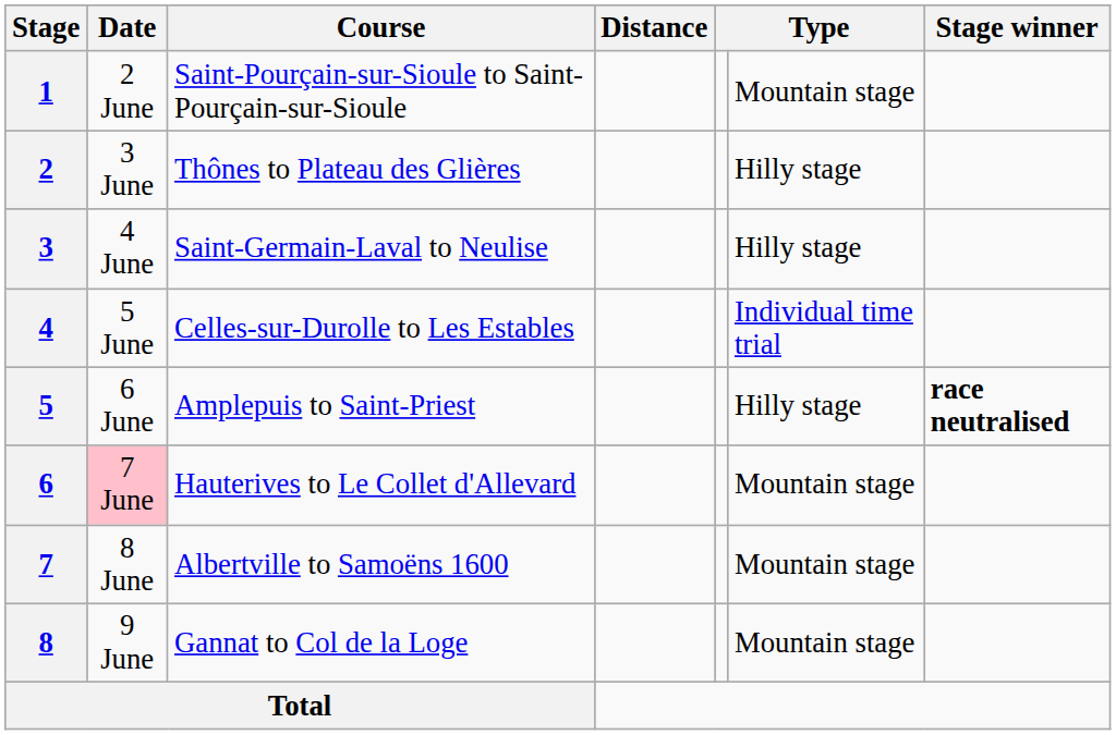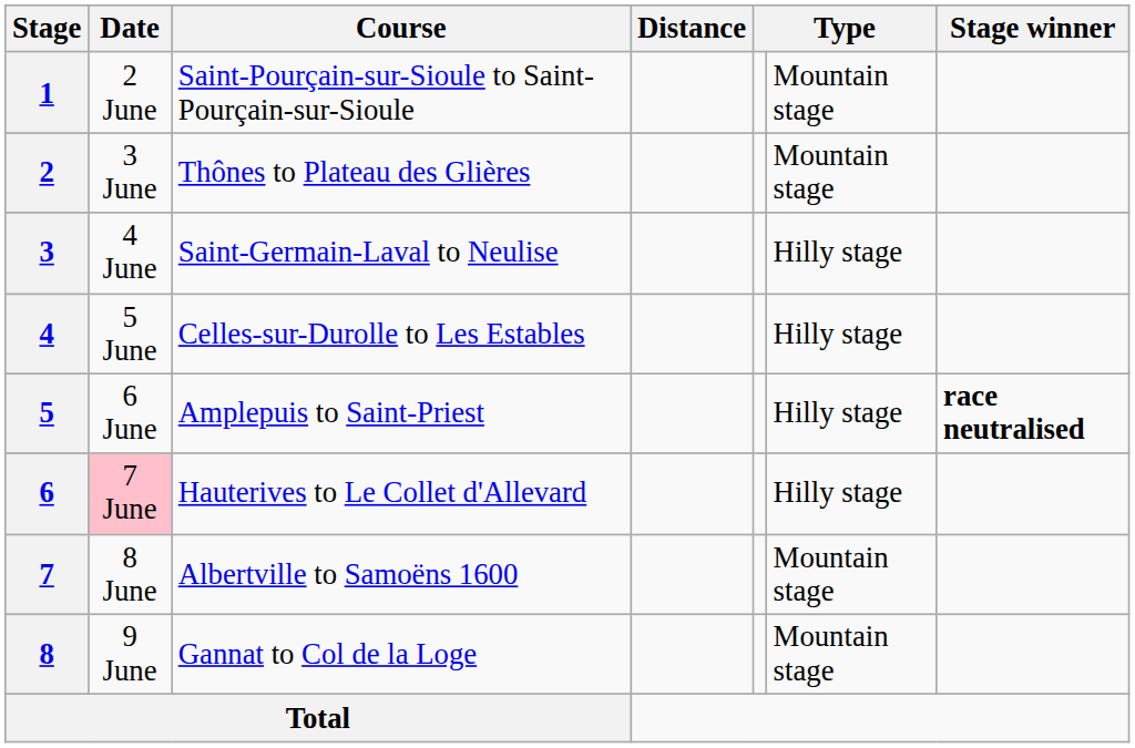 <table class="wikitable">
 <tr>
 <th scope="col">Stage</th>
 <th scope="col">Date</th>
 <th scope="col">Course</th>
 <th scope="col">Distance</th>
 <th scope="col" colspan="2">Type</th>
 <th scope="col">Stage winner</th>
 </tr>
 <tr>
 <th scope="row"><a href='#'>1</a></th>
 <td style="text-align:center;">2 June</td>
 <td><a href='#'>Saint-Pourçain-sur-Sioule</a> to Saint-Pourçain-sur-Sioule</td>
 <td style="text-align:center;"></td>
 <td></td>
 <td>Mountain stage</td>
 <td></td>
 </tr>
 <tr>
 <th scope="row"><a href='#'>2</a></th>
 <td style="text-align:center;">3 June</td>
 <td><a href='#'>Thônes</a> to <a href='#'>Plateau des Glières</a></td>
 <td style="text-align:center;"></td>
 <td></td>
-<td>Hilly stage</td>
+<td>Mountain stage</td>
 <td></td>
 </tr>
 <tr>
 <th scope="row"><a href='#'>3</a></th>
 <td style="text-align:center;">4 June</td>
 <td><a href='#'>Saint-Germain-Laval</a> to <a href='#'>Neulise</a></td>
 <td style="text-align:center;"></td>
 <td></td>
 <td>Hilly stage</td>
 <td></td>
 </tr>
 <tr>
 <th scope="row"><a href='#'>4</a></th>
 <td style="text-align:center;">5 June</td>
 <td><a href='#'>Celles-sur-Durolle</a> to <a href='#'>Les Estables</a></td>
 <td style="text-align:center;"></td>
 <td></td>
-<td><a href='#'>Individual time trial</a></td>
+<td>Hilly stage</td>
 <td></td>
 </tr>
 <tr>
 <th scope="row"><a href='#'>5</a></th>
 <td style="text-align:center;">6 June</td>
 <td><a href='#'>Amplepuis</a> to <a href='#'>Saint-Priest</a></td>
 <td style="text-align:center;"></td>
 <td></td>
 <td>Hilly stage</td>
 <td><strong>race neutralised</strong></td>
 </tr>
 <tr>
 <th scope="row"><a href='#'>6</a></th>
 <td style="background: pink; text-align:center;">7 June</td>
 <td><a href='#'>Hauterives</a> to <a href='#'>Le Collet d'Allevard</a></td>
 <td style="text-align:center;"></td>
 <td></td>
-<td>Mountain stage</td>
+<td>Hilly stage</td>
 <td></td>
 </tr>
 <tr>
 <th scope="row"><a href='#'>7</a></th>
 <td style="text-align:center;">8 June</td>
 <td><a href='#'>Albertville</a> to <a href='#'>Samoëns 1600</a></td>
 <td style="text-align:center;"></td>
 <td></td>
 <td>Mountain stage</td>
 <td></td>
 </tr>
 <tr>
 <th scope="row"><a href='#'>8</a></th>
 <td style="text-align:center;">9 June</td>
 <td><a href='#'>Gannat</a> to <a href='#'>Col de la Loge</a></td>
 <td style="text-align:center;"></td>
 <td></td>
 <td>Mountain stage</td>
 <td></td>
 </tr>
 <tr>
 <th colspan="3">Total</th>
 <td colspan="4" style="text-align:center;"></td>
 </tr>
 </table>
